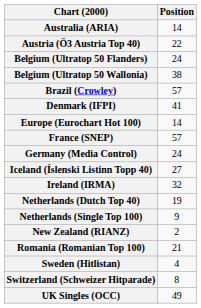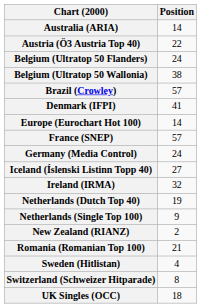 <table class="wikitable sortable plainrowheaders" style="text-align:center">
 <tr>
 <th>Chart (2000)</th>
 <th>Position</th>
 </tr>
 <tr>
 <th scope="row">Australia (ARIA)</th>
 <td>14</td>
 </tr>
 <tr>
 <th scope="row">Austria (Ö3 Austria Top 40)</th>
 <td>22</td>
 </tr>
 <tr>
 <th scope="row">Belgium (Ultratop 50 Flanders)</th>
 <td>24</td>
 </tr>
 <tr>
 <th scope="row">Belgium (Ultratop 50 Wallonia)</th>
 <td>38</td>
 </tr>
 <tr>
 <th scope="row">Brazil (<a href='#'>Crowley</a>)</th>
 <td>57</td>
 </tr>
 <tr>
 <th scope="row">Denmark (IFPI)</th>
 <td>41</td>
 </tr>
 <tr>
 <th scope="row">Europe (Eurochart Hot 100)</th>
 <td>14</td>
 </tr>
 <tr>
 <th scope="row">France (SNEP)</th>
 <td>57</td>
 </tr>
 <tr>
 <th scope="row">Germany (Media Control)</th>
 <td>24</td>
 </tr>
 <tr>
 <th scope="row">Iceland (Íslenski Listinn Topp 40)</th>
 <td>27</td>
 </tr>
 <tr>
 <th scope="row">Ireland (IRMA)</th>
 <td>32</td>
 </tr>
 <tr>
 <th scope="row">Netherlands (Dutch Top 40)</th>
 <td>19</td>
 </tr>
 <tr>
 <th scope="row">Netherlands (Single Top 100)</th>
 <td>9</td>
 </tr>
 <tr>
 <th scope="row">New Zealand (RIANZ)</th>
 <td>2</td>
 </tr>
 <tr>
 <th scope="row">Romania (Romanian Top 100)</th>
 <td>21</td>
 </tr>
 <tr>
 <th scope="row">Sweden (Hitlistan)</th>
 <td>4</td>
 </tr>
 <tr>
 <th scope="row">Switzerland (Schweizer Hitparade)</th>
 <td>8</td>
 </tr>
 <tr>
 <th scope="row">UK Singles (OCC)</th>
-<td>49</td>
+<td>18</td>
 </tr>
 </table>
